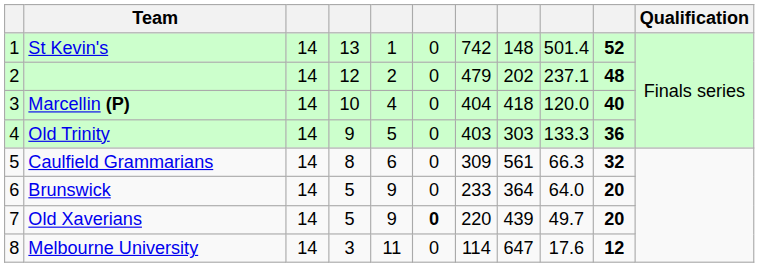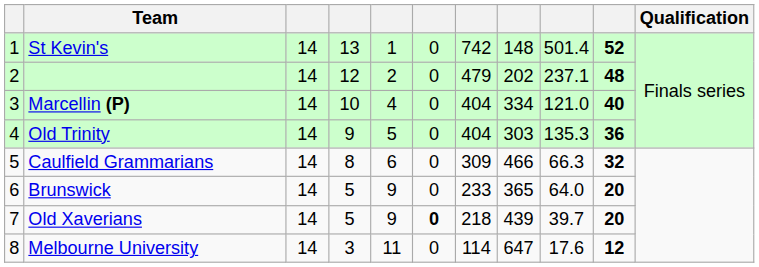 <table class="wikitable" style="text-align:center; margin-bottom:0">
 <tr>
 <th style="width:10px"></th>
 <th style="width:35%;">Team</th>
 <th style="width:30px;"></th>
 <th style="width:30px;"></th>
 <th style="width:30px;"></th>
 <th style="width:30px;"></th>
 <th style="width:30px;"></th>
 <th style="width:30px;"></th>
 <th style="width:30px;"></th>
 <th style="width:30px;"></th>
 <th>Qualification</th>
 </tr>
 <tr style="background:#ccffcc;">
 <td>1</td>
 <td style="text-align:left;"><a href='#'>St Kevin's</a></td>
 <td>14</td>
 <td>13</td>
 <td>1</td>
 <td>0</td>
 <td>742</td>
 <td>148</td>
 <td>501.4</td>
 <td><strong>52</strong></td>
 <td rowspan=4>Finals series</td>
 </tr>
 <tr style="background:#ccffcc;">
 <td>2</td>
 <td style="text-align:left;"></td>
 <td>14</td>
 <td>12</td>
 <td>2</td>
 <td>0</td>
 <td>479</td>
 <td>202</td>
 <td>237.1</td>
 <td><strong>48</strong></td>
 </tr>
 <tr style="background:#ccffcc;">
 <td>3</td>
 <td style="text-align:left;"><a href='#'>Marcellin</a> <strong>(P)</strong></td>
 <td>14</td>
 <td>10</td>
 <td>4</td>
 <td>0</td>
 <td>404</td>
-<td>418</td>
-<td>120.0</td>
+<td>334</td>
+<td>121.0</td>
 <td><strong>40</strong></td>
 </tr>
 <tr style="background:#ccffcc;">
 <td>4</td>
 <td style="text-align:left;"><a href='#'>Old Trinity</a></td>
 <td>14</td>
 <td>9</td>
 <td>5</td>
 <td>0</td>
-<td>403</td>
+<td>404</td>
 <td>303</td>
-<td>133.3</td>
+<td>135.3</td>
 <td><strong>36</strong></td>
 </tr>
 <tr>
 <td>5</td>
 <td style="text-align:left;"><a href='#'>Caulfield Grammarians</a></td>
 <td>14</td>
 <td>8</td>
 <td>6</td>
 <td>0</td>
 <td>309</td>
-<td>561</td>
+<td>466</td>
 <td>66.3</td>
 <td><strong>32</strong></td>
 </tr>
 <tr>
 <td>6</td>
 <td style="text-align:left;"><a href='#'>Brunswick</a></td>
 <td>14</td>
 <td>5</td>
 <td>9</td>
 <td>0</td>
 <td>233</td>
-<td>364</td>
+<td>365</td>
 <td>64.0</td>
 <td><strong>20</strong></td>
 </tr>
 <tr>
 <td>7</td>
 <td style="text-align:left;"><a href='#'>Old Xaverians</a></td>
 <td>14</td>
 <td>5</td>
 <td>9</td>
 <td><strong>0</strong></td>
-<td>220</td>
+<td>218</td>
 <td>439</td>
-<td>49.7</td>
+<td>39.7</td>
 <td><strong>20</strong></td>
 </tr>
 <tr>
 <td>8</td>
 <td style="text-align:left;"><a href='#'>Melbourne University</a></td>
 <td>14</td>
 <td>3</td>
 <td>11</td>
 <td>0</td>
 <td>114</td>
 <td>647</td>
 <td>17.6</td>
 <td><strong>12</strong></td>
 </tr>
 </table>
